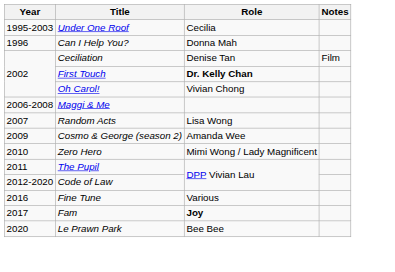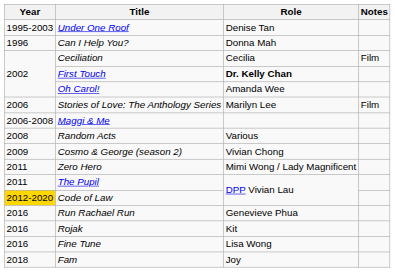 <table class="wikitable sortable">
 <tr>
 <th>Year</th>
 <th>Title</th>
 <th>Role</th>
 <th class="unsortable">Notes</th>
 </tr>
 <tr>
 <td>1995-2003</td>
 <td><em><a href='#'>Under One Roof</a></em></td>
-<td>Cecilia</td>
+<td>Denise Tan</td>
 <td></td>
 </tr>
 <tr>
 <td>1996</td>
 <td><em>Can I Help You?</em></td>
 <td>Donna Mah</td>
 <td></td>
 </tr>
 <tr>
 <td rowspan="3">2002</td>
 <td><em>Ceciliation</em></td>
-<td>Denise Tan</td>
+<td>Cecilia</td>
 <td>Film</td>
 </tr>
 <tr>
 <td><em><a href='#'>First Touch</a></em></td>
 <td><strong>Dr. Kelly Chan</strong></td>
 <td></td>
 </tr>
 <tr>
 <td><em><a href='#'>Oh Carol!</a></em></td>
-<td>Vivian Chong</td>
+<td>Amanda Wee</td>
 <td></td>
+</tr>
+<tr>
+<td>2006</td>
+<td><em>Stories of Love: The Anthology Series</em></td>
+<td>Marilyn Lee</td>
+<td>Film</td>
 </tr>
 <tr>
 <td>2006-2008</td>
 <td><em><a href='#'>Maggi & Me</a></em></td>
 <td></td>
 <td></td>
 </tr>
 <tr>
-<td>2007</td>
+<td>2008</td>
 <td><em>Random Acts</em></td>
-<td>Lisa Wong</td>
+<td>Various</td>
 <td></td>
 </tr>
 <tr>
 <td>2009</td>
 <td><em>Cosmo & George (season 2)</em></td>
-<td>Amanda Wee</td>
+<td>Vivian Chong</td>
 <td></td>
 </tr>
 <tr>
-<td>2010</td>
+<td>2011</td>
 <td><em>Zero Hero</em></td>
 <td>Mimi Wong / Lady Magnificent</td>
 <td></td>
 </tr>
 <tr>
 <td>2011</td>
 <td><em><a href='#'>The Pupil</a></em></td>
 <td rowspan="2"><a href='#'>DPP</a> Vivian Lau</td>
 <td></td>
 </tr>
 <tr>
-<td>2012-2020</td>
+<td style="background: gold;">2012-2020</td>
 <td><em>Code of Law</em></td>
 <td></td>
 </tr>
 <tr>
 <td>2016</td>
-<td><em>Fine Tune</em></td>
-<td>Various</td>
+<td><em>Run Rachael Run</em></td>
+<td>Genevieve Phua</td>
 <td></td>
 </tr>
 <tr>
-<td>2017</td>
-<td><em>Fam</em></td>
-<td><strong>Joy</strong></td>
+<td>2016</td>
+<td><em>Rojak</em></td>
+<td>Kit</td>
 <td></td>
 </tr>
 <tr>
-<td>2020</td>
-<td><em>Le Prawn Park</em></td>
-<td>Bee Bee</td>
+<td>2016</td>
+<td><em>Fine Tune</em></td>
+<td>Lisa Wong</td>
+<td></td>
+</tr>
+<tr>
+<td>2018</td>
+<td><em>Fam</em></td>
+<td>Joy</td>
 <td></td>
 </tr>
 </table>
